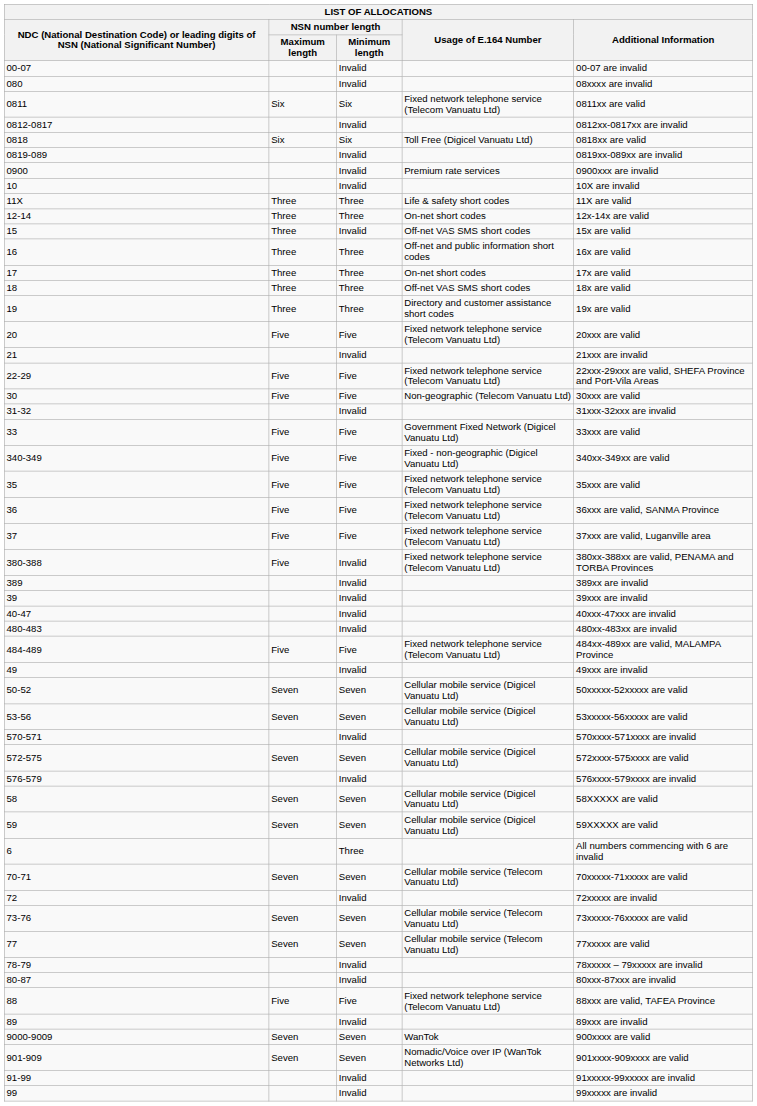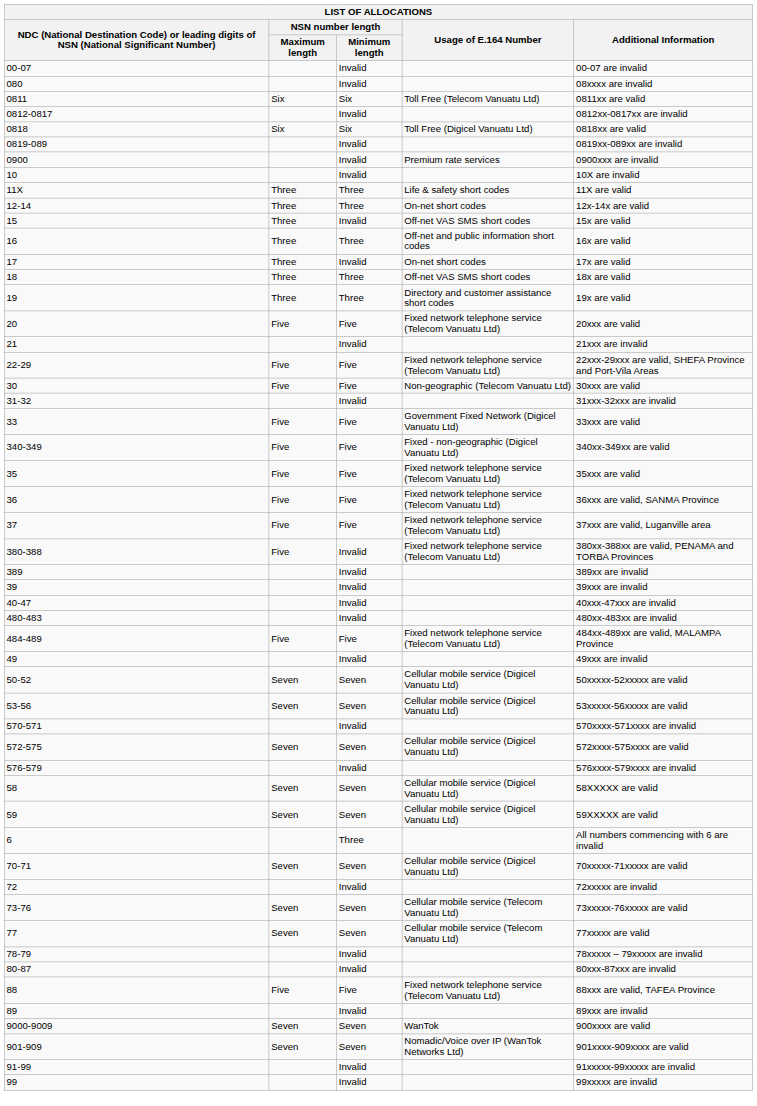 <table class="wikitable" border=1>
 <tr>
 <th colspan="5">LIST OF ALLOCATIONS</th>
 </tr>
 <tr>
 <th rowspan="2">NDC (National Destination Code) or leading digits of NSN (National Significant Number)</th>
 <th COLSPAN="2">NSN number length</th>
 <th rowspan="2">Usage of E.164 Number</th>
 <th rowspan="2">Additional Information</th>
 </tr>
 <tr>
 <th>Maximum length</th>
 <th>Minimum length</th>
 </tr>
 <tr>
 <td>00-07</td>
 <td></td>
 <td>Invalid</td>
 <td></td>
 <td>00-07 are invalid</td>
 </tr>
 <tr>
 <td>080</td>
 <td></td>
 <td>Invalid</td>
 <td></td>
 <td>08xxxx are invalid</td>
 </tr>
 <tr>
 <td>0811</td>
 <td>Six</td>
 <td>Six</td>
-<td>Fixed network telephone service (Telecom Vanuatu Ltd)</td>
+<td>Toll Free (Telecom Vanuatu Ltd)</td>
 <td>0811xx are valid</td>
 </tr>
 <tr>
 <td>0812-0817</td>
 <td></td>
 <td>Invalid</td>
 <td></td>
 <td>0812xx-0817xx are invalid</td>
 </tr>
 <tr>
 <td>0818</td>
 <td>Six</td>
 <td>Six</td>
 <td>Toll Free (Digicel Vanuatu Ltd)</td>
 <td>0818xx are valid</td>
 </tr>
 <tr>
 <td>0819-089</td>
 <td></td>
 <td>Invalid</td>
 <td></td>
 <td>0819xx-089xx are invalid</td>
 </tr>
 <tr>
 <td>0900</td>
 <td></td>
 <td>Invalid</td>
 <td>Premium rate services</td>
 <td>0900xxx are invalid</td>
 </tr>
 <tr>
 <td>10</td>
 <td></td>
 <td>Invalid</td>
 <td></td>
 <td>10X are invalid</td>
 </tr>
 <tr>
 <td>11X</td>
 <td>Three</td>
 <td>Three</td>
 <td>Life & safety short codes</td>
 <td>11X are valid</td>
 </tr>
 <tr>
 <td>12-14</td>
 <td>Three</td>
 <td>Three</td>
 <td>On-net short codes</td>
 <td>12x-14x are valid</td>
 </tr>
 <tr>
 <td>15</td>
 <td>Three</td>
 <td>Invalid</td>
 <td>Off-net VAS SMS short codes</td>
 <td>15x are valid</td>
 </tr>
 <tr>
 <td>16</td>
 <td>Three</td>
 <td>Three</td>
 <td>Off-net and public information short codes</td>
 <td>16x are valid</td>
 </tr>
 <tr>
 <td>17</td>
 <td>Three</td>
-<td>Three</td>
+<td>Invalid</td>
 <td>On-net short codes</td>
 <td>17x are valid</td>
 </tr>
 <tr>
 <td>18</td>
 <td>Three</td>
 <td>Three</td>
 <td>Off-net VAS SMS short codes</td>
 <td>18x are valid</td>
 </tr>
 <tr>
 <td>19</td>
 <td>Three</td>
 <td>Three</td>
 <td>Directory and customer assistance short codes</td>
 <td>19x are valid</td>
 </tr>
 <tr>
 <td>20</td>
 <td>Five</td>
 <td>Five</td>
 <td>Fixed network telephone service (Telecom Vanuatu Ltd)</td>
 <td>20xxx are valid</td>
 </tr>
 <tr>
 <td>21</td>
 <td></td>
 <td>Invalid</td>
 <td></td>
 <td>21xxx are invalid</td>
 </tr>
 <tr>
 <td>22-29</td>
 <td>Five</td>
 <td>Five</td>
 <td>Fixed network telephone service (Telecom Vanuatu Ltd)</td>
 <td>22xxx-29xxx are valid, SHEFA Province and Port-Vila Areas</td>
 </tr>
 <tr>
 <td>30</td>
 <td>Five</td>
 <td>Five</td>
 <td>Non-geographic (Telecom Vanuatu Ltd)</td>
 <td>30xxx are valid</td>
 </tr>
 <tr>
 <td>31-32</td>
 <td></td>
 <td>Invalid</td>
 <td></td>
 <td>31xxx-32xxx are invalid</td>
 </tr>
 <tr>
 <td>33</td>
 <td>Five</td>
 <td>Five</td>
 <td>Government Fixed Network (Digicel Vanuatu Ltd)</td>
 <td>33xxx are valid</td>
 </tr>
 <tr>
 <td>340-349</td>
 <td>Five</td>
 <td>Five</td>
 <td>Fixed - non-geographic (Digicel Vanuatu Ltd)</td>
 <td>340xx-349xx are valid</td>
 </tr>
 <tr>
 <td>35</td>
 <td>Five</td>
 <td>Five</td>
 <td>Fixed network telephone service (Telecom Vanuatu Ltd)</td>
 <td>35xxx are valid</td>
 </tr>
 <tr>
 <td>36</td>
 <td>Five</td>
 <td>Five</td>
 <td>Fixed network telephone service (Telecom Vanuatu Ltd)</td>
 <td>36xxx are valid, SANMA Province</td>
 </tr>
 <tr>
 <td>37</td>
 <td>Five</td>
 <td>Five</td>
 <td>Fixed network telephone service (Telecom Vanuatu Ltd)</td>
 <td>37xxx are valid, Luganville area</td>
 </tr>
 <tr>
 <td>380-388</td>
 <td>Five</td>
 <td>Invalid</td>
 <td>Fixed network telephone service (Telecom Vanuatu Ltd)</td>
 <td>380xx-388xx are valid, PENAMA and TORBA Provinces</td>
 </tr>
 <tr>
 <td>389</td>
 <td></td>
 <td>Invalid</td>
 <td></td>
 <td>389xx are invalid</td>
 </tr>
 <tr>
 <td>39</td>
 <td></td>
 <td>Invalid</td>
 <td></td>
 <td>39xxx are invalid</td>
 </tr>
 <tr>
 <td>40-47</td>
 <td></td>
 <td>Invalid</td>
 <td></td>
 <td>40xxx-47xxx are invalid</td>
 </tr>
 <tr>
 <td>480-483</td>
 <td></td>
 <td>Invalid</td>
 <td></td>
 <td>480xx-483xx are invalid</td>
 </tr>
 <tr>
 <td>484-489</td>
 <td>Five</td>
 <td>Five</td>
 <td>Fixed network telephone service (Telecom Vanuatu Ltd)</td>
 <td>484xx-489xx are valid, MALAMPA Province</td>
 </tr>
 <tr>
 <td>49</td>
 <td></td>
 <td>Invalid</td>
 <td></td>
 <td>49xxx are invalid</td>
 </tr>
 <tr>
 <td>50-52</td>
 <td>Seven</td>
 <td>Seven</td>
 <td>Cellular mobile service (Digicel Vanuatu Ltd)</td>
 <td>50xxxxx-52xxxxx are valid</td>
 </tr>
 <tr>
 <td>53-56</td>
 <td>Seven</td>
 <td>Seven</td>
 <td>Cellular mobile service (Digicel Vanuatu Ltd)</td>
 <td>53xxxxx-56xxxxx are valid</td>
 </tr>
 <tr>
 <td>570-571</td>
 <td></td>
 <td>Invalid</td>
 <td></td>
 <td>570xxxx-571xxxx are invalid</td>
 </tr>
 <tr>
 <td>572-575</td>
 <td>Seven</td>
 <td>Seven</td>
 <td>Cellular mobile service (Digicel Vanuatu Ltd)</td>
 <td>572xxxx-575xxxx are valid</td>
 </tr>
 <tr>
 <td>576-579</td>
 <td></td>
 <td>Invalid</td>
 <td></td>
 <td>576xxxx-579xxxx are invalid</td>
 </tr>
 <tr>
 <td>58</td>
 <td>Seven</td>
 <td>Seven</td>
 <td>Cellular mobile service (Digicel Vanuatu Ltd)</td>
 <td>58XXXXX are valid</td>
 </tr>
 <tr>
 <td>59</td>
 <td>Seven</td>
 <td>Seven</td>
 <td>Cellular mobile service (Digicel Vanuatu Ltd)</td>
 <td>59XXXXX are valid</td>
 </tr>
 <tr>
 <td>6</td>
 <td></td>
 <td>Three</td>
 <td></td>
 <td>All numbers commencing with 6 are invalid</td>
 </tr>
 <tr>
 <td>70-71</td>
 <td>Seven</td>
 <td>Seven</td>
-<td>Cellular mobile service (Telecom Vanuatu Ltd)</td>
+<td>Cellular mobile service (Digicel Vanuatu Ltd)</td>
 <td>70xxxxx-71xxxxx are valid</td>
 </tr>
 <tr>
 <td>72</td>
 <td></td>
 <td>Invalid</td>
 <td></td>
 <td>72xxxxx are invalid</td>
 </tr>
 <tr>
 <td>73-76</td>
 <td>Seven</td>
 <td>Seven</td>
 <td>Cellular mobile service (Telecom Vanuatu Ltd)</td>
 <td>73xxxxx-76xxxxx are valid</td>
 </tr>
 <tr>
 <td>77</td>
 <td>Seven</td>
 <td>Seven</td>
 <td>Cellular mobile service (Telecom Vanuatu Ltd)</td>
 <td>77xxxxx are valid</td>
 </tr>
 <tr>
 <td>78-79</td>
 <td></td>
 <td>Invalid</td>
 <td></td>
 <td>78xxxxx – 79xxxxx are invalid</td>
 </tr>
 <tr>
 <td>80-87</td>
 <td></td>
 <td>Invalid</td>
 <td></td>
 <td>80xxx-87xxx are invalid</td>
 </tr>
 <tr>
 <td>88</td>
 <td>Five</td>
 <td>Five</td>
 <td>Fixed network telephone service (Telecom Vanuatu Ltd)</td>
 <td>88xxx are valid, TAFEA Province</td>
 </tr>
 <tr>
 <td>89</td>
 <td></td>
 <td>Invalid</td>
 <td></td>
 <td>89xxx are invalid</td>
 </tr>
 <tr>
 <td>9000-9009</td>
 <td>Seven</td>
 <td>Seven</td>
 <td>WanTok</td>
 <td>900xxxx are valid</td>
 </tr>
 <tr>
 <td>901-909</td>
 <td>Seven</td>
 <td>Seven</td>
 <td>Nomadic/Voice over IP (WanTok Networks Ltd)</td>
 <td>901xxxx-909xxxx are valid</td>
 </tr>
 <tr>
 <td>91-99</td>
 <td></td>
 <td>Invalid</td>
 <td></td>
 <td>91xxxxx-99xxxxx are invalid</td>
 </tr>
 <tr>
 <td>99</td>
 <td></td>
 <td>Invalid</td>
 <td></td>
 <td>99xxxxx are invalid</td>
 </tr>
 </table>
